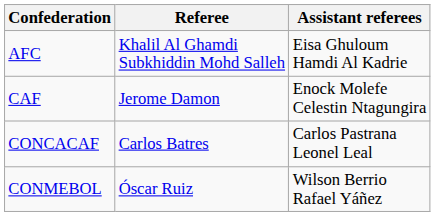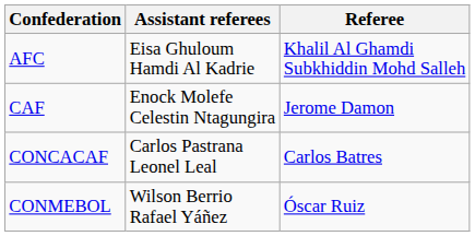 <table class="wikitable">
 <tr>
 <th>Confederation</th>
+<th>Assistant referees</th>
 <th>Referee</th>
-<th>Assistant referees</th>
 </tr>
 <tr>
 <td><a href='#'>AFC</a></td>
+<td> Eisa Ghuloum<br> Hamdi Al Kadrie</td>
 <td> <a href='#'>Khalil Al Ghamdi</a><br> <a href='#'>Subkhiddin Mohd Salleh</a></td>
-<td> Eisa Ghuloum<br> Hamdi Al Kadrie</td>
 </tr>
 <tr>
 <td><a href='#'>CAF</a></td>
+<td> Enock Molefe<br> Celestin Ntagungira</td>
 <td> <a href='#'>Jerome Damon</a></td>
-<td> Enock Molefe<br> Celestin Ntagungira</td>
 </tr>
 <tr>
 <td><a href='#'>CONCACAF</a></td>
+<td> Carlos Pastrana<br> Leonel Leal</td>
 <td> <a href='#'>Carlos Batres</a></td>
-<td> Carlos Pastrana<br> Leonel Leal</td>
 </tr>
 <tr>
 <td><a href='#'>CONMEBOL</a></td>
+<td> Wilson Berrio<br> Rafael Yáñez</td>
 <td> <a href='#'>Óscar Ruiz</a></td>
-<td> Wilson Berrio<br> Rafael Yáñez</td>
 </tr>
 </table>
